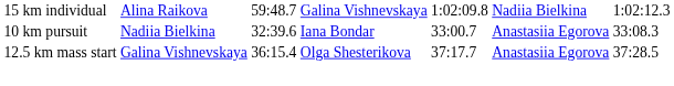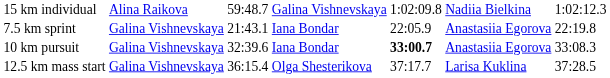 <table>
 <tr>
 <td>15 km individual<br></td>
 <td> <a href='#'>Alina Raikova</a></td>
 <td>59:48.7</td>
 <td> <a href='#'>Galina Vishnevskaya</a></td>
 <td>1:02:09.8</td>
 <td> <a href='#'>Nadiia Bielkina</a></td>
 <td>1:02:12.3</td>
 </tr>
 <tr>
+<td>7.5 km sprint<br></td>
+<td> <a href='#'>Galina Vishnevskaya</a></td>
+<td>21:43.1</td>
+<td> <a href='#'>Iana Bondar</a></td>
+<td>22:05.9</td>
+<td> <a href='#'>Anastasiia Egorova</a></td>
+<td>22:19.8</td>
+</tr>
+<tr>
 <td>10 km pursuit<br></td>
-<td> <a href='#'>Nadiia Bielkina</a></td>
+<td> <a href='#'>Galina Vishnevskaya</a></td>
 <td>32:39.6</td>
 <td> <a href='#'>Iana Bondar</a></td>
-<td>33:00.7</td>
+<td><strong>33:00.7</strong></td>
 <td> <a href='#'>Anastasiia Egorova</a></td>
 <td>33:08.3</td>
 </tr>
 <tr>
 <td>12.5 km mass start<br></td>
 <td> <a href='#'>Galina Vishnevskaya</a></td>
 <td>36:15.4</td>
 <td> <a href='#'>Olga Shesterikova</a></td>
 <td>37:17.7</td>
-<td> <a href='#'>Anastasiia Egorova</a></td>
+<td> <a href='#'>Larisa Kuklina</a></td>
 <td>37:28.5</td>
 </tr>
 </table>
